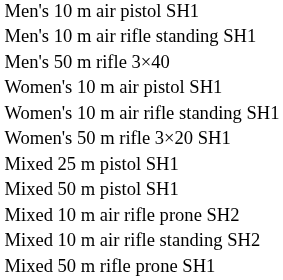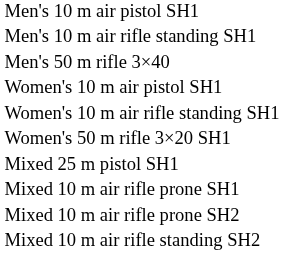 <table>
 <tr>
 <td>Men's 10 m air pistol SH1<br></td>
 <td></td>
 <td></td>
 <td></td>
 </tr>
 <tr>
 <td>Men's 10 m air rifle standing SH1<br></td>
 <td></td>
 <td></td>
 <td></td>
 </tr>
 <tr>
 <td>Men's 50 m rifle 3×40 <br></td>
 <td></td>
 <td></td>
 <td></td>
 </tr>
 <tr>
 <td>Women's 10 m air pistol SH1 <br></td>
 <td></td>
 <td></td>
 <td></td>
 </tr>
 <tr>
 <td>Women's 10 m air rifle standing SH1 <br></td>
 <td></td>
 <td></td>
 <td></td>
 </tr>
 <tr>
 <td>Women's 50 m rifle 3×20 SH1 <br></td>
 <td></td>
 <td></td>
 <td></td>
 </tr>
 <tr>
 <td>Mixed 25 m pistol SH1 <br></td>
 <td></td>
 <td></td>
 <td></td>
 </tr>
 <tr>
-<td>Mixed 50 m pistol SH1 <br></td>
+<td>Mixed 10 m air rifle prone SH1 <br></td>
 <td></td>
 <td></td>
 <td></td>
 </tr>
 <tr>
 <td>Mixed 10 m air rifle prone SH2 <br></td>
 <td></td>
 <td></td>
 <td></td>
 </tr>
 <tr>
 <td>Mixed 10 m air rifle standing SH2 <br></td>
 <td></td>
 <td></td>
 <td></td>
 </tr>
-<tr>
-<td>Mixed 50 m rifle prone SH1 <br></td>
-<td></td>
-<td></td>
-<td></td>
-</tr>
 </table>
